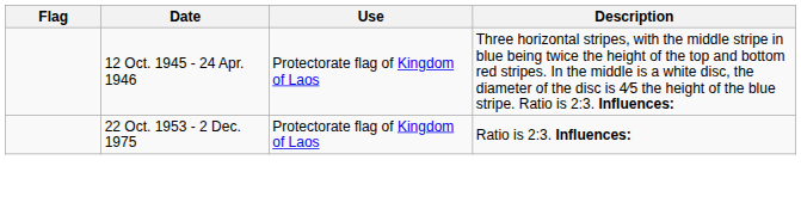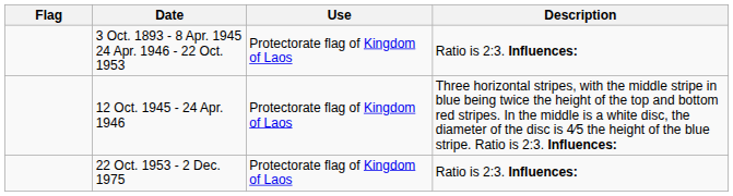 <table class="wikitable" style="width:100%">
 <tr>
 <th width="100px">Flag</th>
 <th width="180px">Date</th>
 <th width="220px">Use</th>
 <th style="min-width:200px">Description</th>
+</tr>
+<tr>
+<td></td>
+<td>3 Oct. 1893 - 8 Apr. 1945<br>24 Apr. 1946 - 22 Oct. 1953</td>
+<td>Protectorate flag of <a href='#'>Kingdom of Laos</a></td>
+<td>Ratio is 2:3. <strong>Influences:</strong>  </td>
 </tr>
 <tr>
 <td></td>
 <td>12 Oct. 1945 - 24 Apr. 1946</td>
 <td>Protectorate flag of <a href='#'>Kingdom of Laos</a></td>
 <td>Three horizontal stripes, with the middle stripe in blue being twice the height of the top and bottom red stripes. In the middle is a white disc, the diameter of the disc is 4⁄5 the height of the blue stripe. Ratio is 2:3. <strong>Influences:</strong> </td>
 </tr>
 <tr>
 <td></td>
 <td>22 Oct. 1953 - 2 Dec. 1975</td>
 <td>Protectorate flag of <a href='#'>Kingdom of Laos</a></td>
 <td>Ratio is 2:3. <strong>Influences:</strong>  </td>
 </tr>
 </table>
